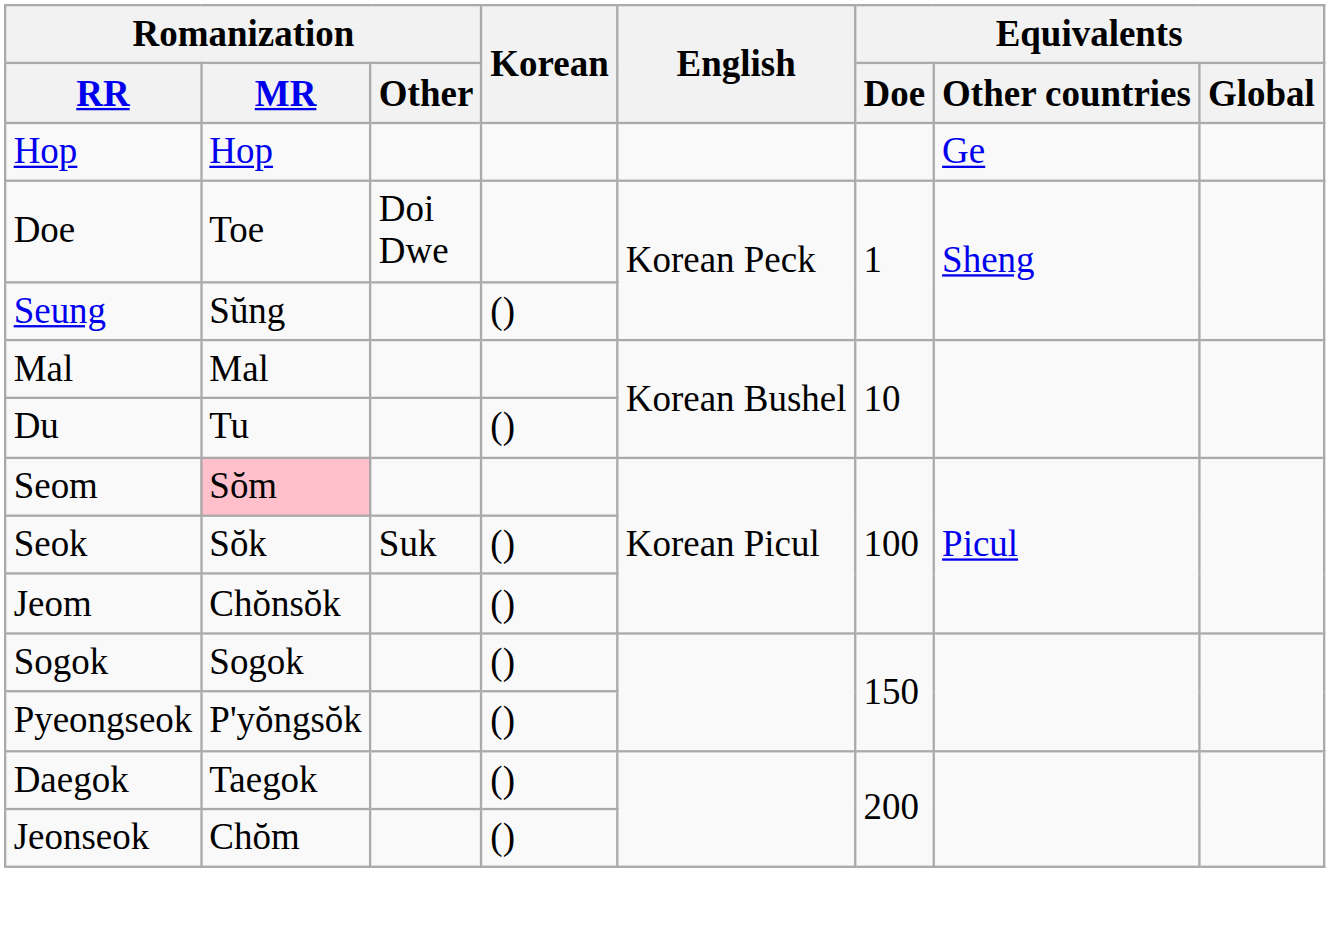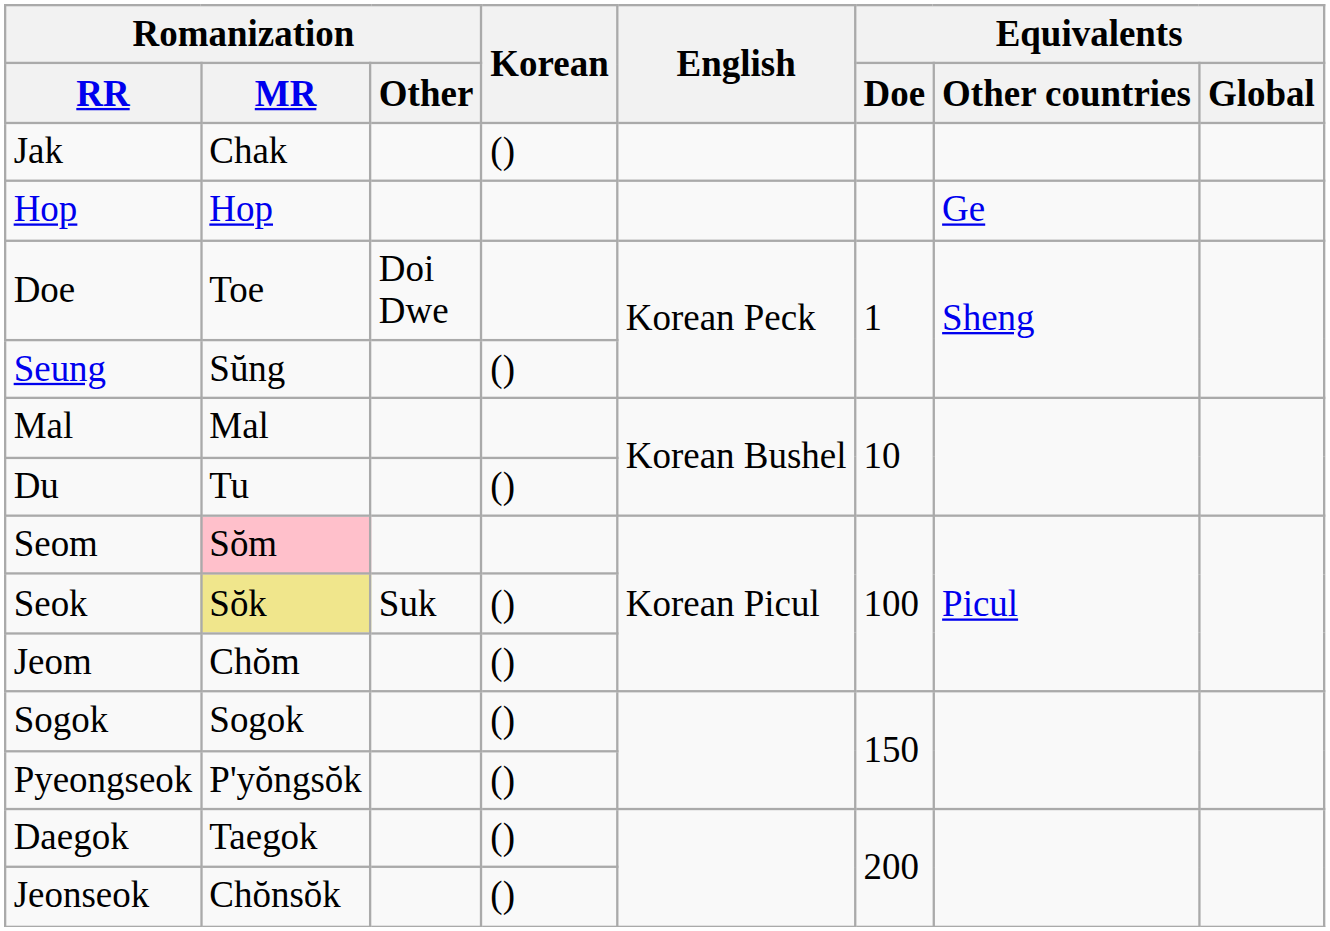 <table class="wikitable">
 <tr>
 <th colspan="3">Romanization</th>
 <th rowspan="2">Korean</th>
 <th rowspan="2">English</th>
 <th colspan="3">Equivalents</th>
 </tr>
 <tr>
 <th><a href='#'>RR</a></th>
 <th><a href='#'>MR</a></th>
 <th>Other</th>
 <th>Doe</th>
 <th>Other countries</th>
 <th>Global</th>
+</tr>
+<tr>
+<td>Jak</td>
+<td>Chak</td>
+<td></td>
+<td>()</td>
+<td></td>
+<td></td>
+<td></td>
+<td></td>
 </tr>
 <tr>
 <td><a href='#'>Hop</a></td>
 <td><a href='#'>Hop</a></td>
 <td></td>
 <td></td>
 <td></td>
 <td></td>
 <td><a href='#'>Ge</a></td>
 <td></td>
 </tr>
 <tr>
 <td>Doe</td>
 <td>Toe</td>
 <td>Doi<br>Dwe</td>
 <td></td>
 <td rowspan="2">Korean Peck</td>
 <td rowspan="2">1</td>
 <td rowspan="2"><a href='#'>Sheng</a></td>
 <td rowspan="2"></td>
 </tr>
 <tr>
 <td><a href='#'>Seung</a></td>
 <td>Sŭng</td>
 <td></td>
 <td>()</td>
 </tr>
 <tr>
 <td>Mal</td>
 <td>Mal</td>
 <td></td>
 <td></td>
 <td rowspan="2">Korean Bushel</td>
 <td rowspan="2">10</td>
 <td rowspan="2"></td>
 <td rowspan="2"></td>
 </tr>
 <tr>
 <td>Du</td>
 <td>Tu</td>
 <td></td>
 <td>()</td>
 </tr>
 <tr>
 <td>Seom</td>
 <td style="background: pink;">Sŏm</td>
 <td></td>
 <td></td>
 <td rowspan="3">Korean Picul</td>
 <td rowspan="3">100</td>
 <td rowspan="3"><a href='#'>Picul</a></td>
 <td rowspan="3"></td>
 </tr>
 <tr>
 <td>Seok</td>
-<td>Sŏk</td>
+<td style="background: khaki;">Sŏk</td>
 <td>Suk</td>
 <td>()</td>
 </tr>
 <tr>
 <td>Jeom</td>
-<td>Chŏnsŏk</td>
+<td>Chŏm</td>
 <td></td>
 <td>()</td>
 </tr>
 <tr>
 <td>Sogok</td>
 <td>Sogok</td>
 <td></td>
 <td>()</td>
 <td rowspan="2"></td>
 <td rowspan="2">150</td>
 <td rowspan="2"></td>
 <td rowspan="2"></td>
 </tr>
 <tr>
 <td>Pyeongseok</td>
 <td>P'yŏngsŏk</td>
 <td></td>
 <td>()</td>
 </tr>
 <tr>
 <td>Daegok</td>
 <td>Taegok</td>
 <td></td>
 <td>()</td>
 <td rowspan="2"></td>
 <td rowspan="2">200</td>
 <td rowspan="2"></td>
 <td rowspan="2"></td>
 </tr>
 <tr>
 <td>Jeonseok</td>
-<td>Chŏm</td>
+<td>Chŏnsŏk</td>
 <td></td>
 <td>()</td>
 </tr>
 </table>
